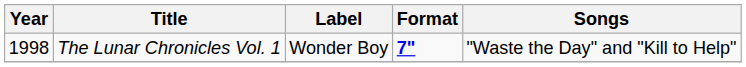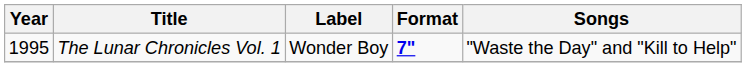 <table class="wikitable" style="font-size: 95%;">
 <tr>
 <th>Year</th>
 <th>Title</th>
 <th>Label</th>
 <th>Format</th>
 <th>Songs</th>
 </tr>
 <tr>
-<td>1998</td>
+<td>1995</td>
 <td><em>The Lunar Chronicles Vol. 1</em></td>
 <td>Wonder Boy</td>
 <td><strong><a href='#'>7"</a></strong></td>
 <td>"Waste the Day" and "Kill to Help"</td>
 </tr>
 <tr>
 </tr>
 </table>
